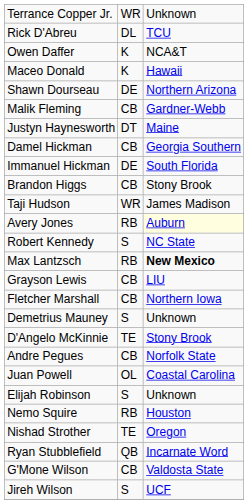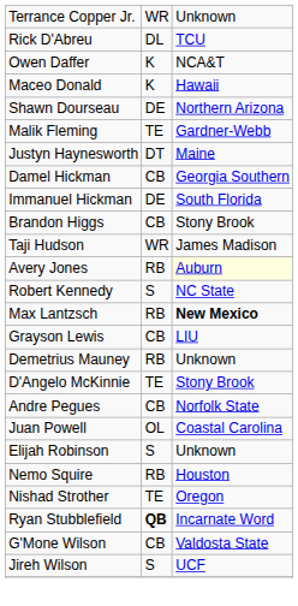 <table class="wikitable">
 <tr>
 <td>Terrance Copper Jr.</td>
 <td>WR</td>
 <td>Unknown</td>
 </tr>
 <tr>
 <td>Rick D'Abreu</td>
 <td>DL</td>
 <td><a href='#'>TCU</a></td>
 </tr>
 <tr>
 <td>Owen Daffer</td>
 <td>K</td>
 <td>NCA&T</td>
 </tr>
 <tr>
 <td>Maceo Donald</td>
 <td>K</td>
 <td><a href='#'>Hawaii</a></td>
 </tr>
 <tr>
 <td>Shawn Dourseau</td>
 <td>DE</td>
 <td><a href='#'>Northern Arizona</a></td>
 </tr>
 <tr>
 <td>Malik Fleming</td>
-<td>CB</td>
+<td>TE</td>
 <td><a href='#'>Gardner-Webb</a></td>
 </tr>
 <tr>
 <td>Justyn Haynesworth</td>
 <td>DT</td>
 <td><a href='#'>Maine</a></td>
 </tr>
 <tr>
 <td>Damel Hickman</td>
 <td>CB</td>
 <td><a href='#'>Georgia Southern</a></td>
 </tr>
 <tr>
 <td>Immanuel Hickman</td>
 <td>DE</td>
 <td><a href='#'>South Florida</a></td>
 </tr>
 <tr>
 <td>Brandon Higgs</td>
 <td>CB</td>
 <td>Stony Brook</td>
 </tr>
 <tr>
 <td>Taji Hudson</td>
 <td>WR</td>
 <td>James Madison</td>
 </tr>
 <tr>
 <td>Avery Jones</td>
 <td>RB</td>
 <td style="background: lightyellow;"><a href='#'>Auburn</a></td>
 </tr>
 <tr>
 <td>Robert Kennedy</td>
 <td>S</td>
 <td><a href='#'>NC State</a></td>
 </tr>
 <tr>
 <td>Max Lantzsch</td>
 <td>RB</td>
 <td><strong>New Mexico</strong></td>
 </tr>
 <tr>
 <td>Grayson Lewis</td>
 <td>CB</td>
 <td><a href='#'>LIU</a></td>
 </tr>
 <tr>
-<td>Fletcher Marshall</td>
-<td>CB</td>
-<td><a href='#'>Northern Iowa</a></td>
-</tr>
-<tr>
 <td>Demetrius Mauney</td>
-<td>S</td>
+<td>RB</td>
 <td>Unknown</td>
 </tr>
 <tr>
 <td>D'Angelo McKinnie</td>
 <td>TE</td>
 <td><a href='#'>Stony Brook</a></td>
 </tr>
 <tr>
 <td>Andre Pegues</td>
 <td>CB</td>
 <td><a href='#'>Norfolk State</a></td>
 </tr>
 <tr>
 <td>Juan Powell</td>
 <td>OL</td>
 <td><a href='#'>Coastal Carolina</a></td>
 </tr>
 <tr>
 <td>Elijah Robinson</td>
 <td>S</td>
 <td>Unknown</td>
 </tr>
 <tr>
 <td>Nemo Squire</td>
 <td>RB</td>
 <td><a href='#'>Houston</a></td>
 </tr>
 <tr>
 <td>Nishad Strother</td>
 <td>TE</td>
 <td><a href='#'>Oregon</a></td>
 </tr>
 <tr>
 <td>Ryan Stubblefield</td>
-<td>QB</td>
+<td><strong>QB</strong></td>
 <td><a href='#'>Incarnate Word</a></td>
 </tr>
 <tr>
 <td>G'Mone Wilson</td>
 <td>CB</td>
 <td><a href='#'>Valdosta State</a></td>
 </tr>
 <tr>
 <td>Jireh Wilson</td>
 <td>S</td>
 <td><a href='#'>UCF</a></td>
 </tr>
 <tr>
 </tr>
 <tr>
 </tr>
 </table>
